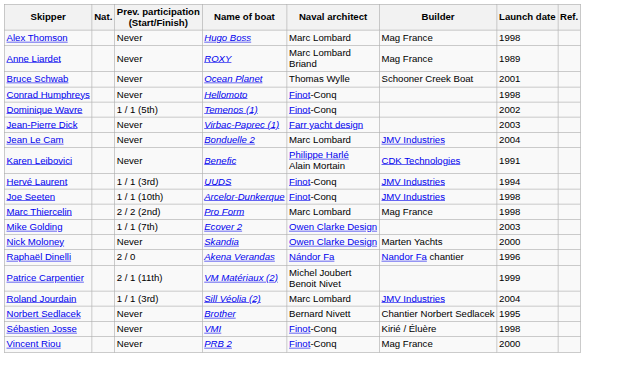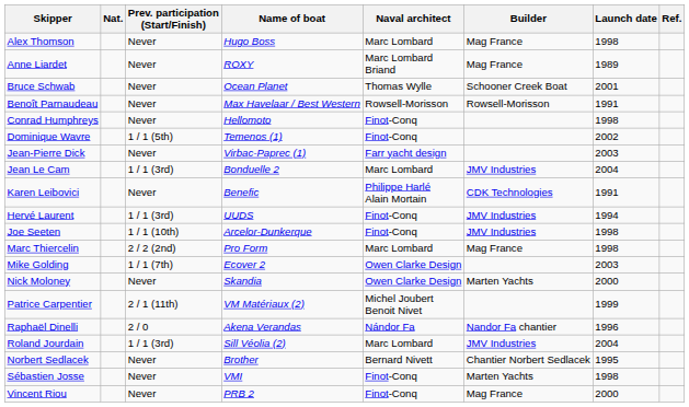 <table class="sortable wikitable">
 <tr>
 <th>Skipper</th>
 <th>Nat.</th>
 <th>Prev. participation<br>(Start/Finish)</th>
 <th>Name of boat</th>
 <th>Naval architect</th>
 <th>Builder</th>
 <th>Launch date</th>
 <th>Ref.</th>
 </tr>
 <tr>
 <td><a href='#'>Alex Thomson</a></td>
 <td></td>
 <td>Never</td>
 <td><em><a href='#'>Hugo Boss</a></em></td>
 <td>Marc Lombard</td>
 <td>Mag France</td>
 <td>1998</td>
 <td></td>
 </tr>
 <tr>
 <td><a href='#'>Anne Liardet</a></td>
 <td></td>
 <td>Never</td>
 <td><em><a href='#'>ROXY</a></em></td>
 <td>Marc Lombard <br> Briand</td>
 <td>Mag France</td>
 <td>1989</td>
 <td></td>
 </tr>
 <tr>
 <td><a href='#'>Bruce Schwab</a></td>
 <td></td>
 <td>Never</td>
 <td><em><a href='#'>Ocean Planet</a></em></td>
 <td>Thomas Wylle</td>
 <td>Schooner Creek Boat</td>
 <td>2001</td>
 <td></td>
 </tr>
 <tr>
+<td><a href='#'>Benoît Parnaudeau</a></td>
+<td></td>
+<td>Never</td>
+<td><em><a href='#'>Max Havelaar / Best Western</a></em></td>
+<td>Rowsell-Morisson</td>
+<td>Rowsell-Morisson</td>
+<td>1991</td>
+<td></td>
+</tr>
+<tr>
 <td><a href='#'>Conrad Humphreys</a></td>
 <td></td>
 <td>Never</td>
 <td><em><a href='#'>Hellomoto</a></em></td>
 <td><a href='#'>Finot</a>-Conq</td>
 <td></td>
 <td>1998</td>
 <td></td>
 </tr>
 <tr>
 <td><a href='#'>Dominique Wavre</a></td>
 <td></td>
 <td>1 / 1 (5th)</td>
 <td><em><a href='#'>Temenos (1)</a></em></td>
 <td><a href='#'>Finot</a>-Conq</td>
 <td></td>
 <td>2002</td>
 <td></td>
 </tr>
 <tr>
 <td><a href='#'>Jean-Pierre Dick</a></td>
 <td></td>
 <td>Never</td>
 <td><em><a href='#'>Virbac-Paprec (1)</a></em></td>
 <td><a href='#'>Farr yacht design</a></td>
 <td></td>
 <td>2003</td>
 <td></td>
 </tr>
 <tr>
 <td><a href='#'>Jean Le Cam</a></td>
 <td></td>
-<td>Never</td>
+<td>1 / 1 (3rd)</td>
 <td><em><a href='#'>Bonduelle 2</a></em></td>
 <td>Marc Lombard</td>
 <td><a href='#'>JMV Industries</a></td>
 <td>2004</td>
 <td></td>
 </tr>
 <tr>
 <td><a href='#'>Karen Leibovici</a></td>
 <td></td>
 <td>Never</td>
 <td><em><a href='#'>Benefic</a></em></td>
 <td><a href='#'>Philippe Harlé</a> <br> Alain Mortain</td>
 <td><a href='#'>CDK Technologies</a></td>
 <td>1991</td>
 <td></td>
 </tr>
 <tr>
 <td><a href='#'>Hervé Laurent</a></td>
 <td></td>
 <td>1 / 1 (3rd)</td>
 <td><em><a href='#'>UUDS</a></em></td>
 <td><a href='#'>Finot</a>-Conq</td>
 <td><a href='#'>JMV Industries</a></td>
 <td>1994</td>
 <td></td>
 </tr>
 <tr>
 <td><a href='#'>Joe Seeten</a></td>
 <td></td>
 <td>1 / 1 (10th)</td>
 <td><em><a href='#'>Arcelor-Dunkerque</a></em></td>
 <td><a href='#'>Finot</a>-Conq</td>
 <td><a href='#'>JMV Industries</a></td>
 <td>1998</td>
 <td></td>
 </tr>
 <tr>
 <td><a href='#'>Marc Thiercelin</a></td>
 <td></td>
 <td>2 / 2 (2nd)</td>
 <td><em><a href='#'>Pro Form</a></em></td>
 <td>Marc Lombard</td>
 <td>Mag France</td>
 <td>1998</td>
 <td></td>
 </tr>
 <tr>
 <td><a href='#'>Mike Golding</a></td>
 <td></td>
 <td>1 / 1 (7th)</td>
 <td><em><a href='#'>Ecover 2</a></em></td>
 <td><a href='#'>Owen Clarke Design</a></td>
 <td></td>
 <td>2003</td>
 <td></td>
 </tr>
 <tr>
 <td><a href='#'>Nick Moloney</a></td>
 <td></td>
 <td>Never</td>
 <td><em><a href='#'>Skandia</a></em></td>
 <td><a href='#'>Owen Clarke Design</a></td>
 <td>Marten Yachts</td>
 <td>2000</td>
 <td></td>
 </tr>
 <tr>
+<td><a href='#'>Patrice Carpentier</a></td>
+<td></td>
+<td>2 / 1 (11th)</td>
+<td><em><a href='#'>VM Matériaux (2)</a></em></td>
+<td>Michel Joubert <br> Benoit Nivet</td>
+<td></td>
+<td>1999</td>
+<td></td>
+</tr>
+<tr>
 <td><a href='#'>Raphaël Dinelli</a></td>
 <td></td>
 <td>2 / 0</td>
 <td><em><a href='#'>Akena Verandas</a></em></td>
 <td><a href='#'>Nándor Fa</a></td>
 <td><a href='#'>Nandor Fa</a> chantier</td>
 <td>1996</td>
-<td></td>
-</tr>
-<tr>
-<td><a href='#'>Patrice Carpentier</a></td>
-<td></td>
-<td>2 / 1 (11th)</td>
-<td><em><a href='#'>VM Matériaux (2)</a></em></td>
-<td>Michel Joubert <br> Benoit Nivet</td>
-<td></td>
-<td>1999</td>
 <td></td>
 </tr>
 <tr>
 <td><a href='#'>Roland Jourdain</a></td>
 <td></td>
 <td>1 / 1 (3rd)</td>
 <td><em><a href='#'>Sill Véolia (2)</a></em></td>
 <td>Marc Lombard</td>
 <td><a href='#'>JMV Industries</a></td>
 <td>2004</td>
 <td></td>
 </tr>
 <tr>
 <td><a href='#'>Norbert Sedlacek</a></td>
 <td></td>
 <td>Never</td>
 <td><em><a href='#'>Brother</a></em></td>
 <td>Bernard Nivett</td>
 <td>Chantier Norbert Sedlacek</td>
 <td>1995</td>
 <td></td>
 </tr>
 <tr>
 <td><a href='#'>Sébastien Josse</a></td>
 <td></td>
 <td>Never</td>
 <td><em><a href='#'>VMI</a></em></td>
 <td><a href='#'>Finot</a>-Conq</td>
-<td>Kirié / Éluère</td>
+<td>Marten Yachts</td>
 <td>1998</td>
 <td></td>
 </tr>
 <tr>
 <td><a href='#'>Vincent Riou</a></td>
 <td></td>
 <td>Never</td>
 <td><em><a href='#'>PRB 2</a></em></td>
 <td><a href='#'>Finot</a>-Conq</td>
 <td>Mag France</td>
 <td>2000</td>
 <td></td>
 </tr>
 </table>
